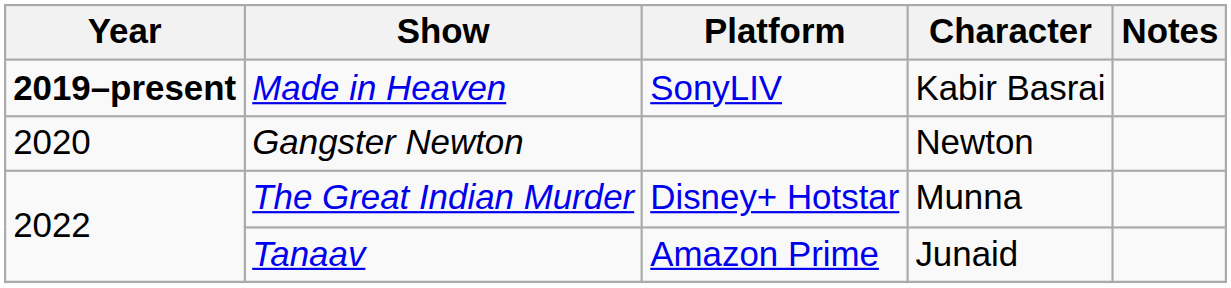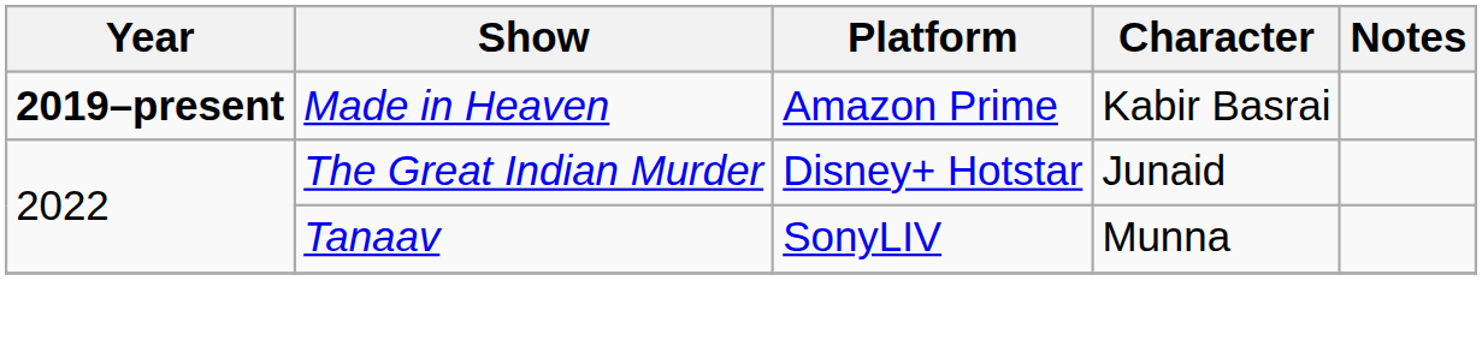 <table class="wikitable">
 <tr>
 <th>Year</th>
 <th>Show</th>
 <th>Platform</th>
 <th>Character</th>
 <th>Notes</th>
 </tr>
 <tr>
 <td><strong>2019–present</strong></td>
 <td><em><a href='#'>Made in Heaven</a></em></td>
-<td><a href='#'>SonyLIV</a></td>
+<td><a href='#'>Amazon Prime</a></td>
 <td>Kabir Basrai</td>
-<td></td>
-</tr>
-<tr>
-<td>2020</td>
-<td><em>Gangster Newton</em></td>
-<td></td>
-<td>Newton</td>
 <td></td>
 </tr>
 <tr>
 <td rowspan="2">2022</td>
 <td><em><a href='#'>The Great Indian Murder</a></em></td>
 <td><a href='#'>Disney+ Hotstar</a></td>
-<td>Munna</td>
+<td>Junaid</td>
 <td></td>
 </tr>
 <tr>
 <td><em><a href='#'>Tanaav</a></em></td>
-<td><a href='#'>Amazon Prime</a></td>
-<td>Junaid</td>
+<td><a href='#'>SonyLIV</a></td>
+<td>Munna</td>
 <td></td>
 </tr>
 <tr>
 </tr>
 </table>
